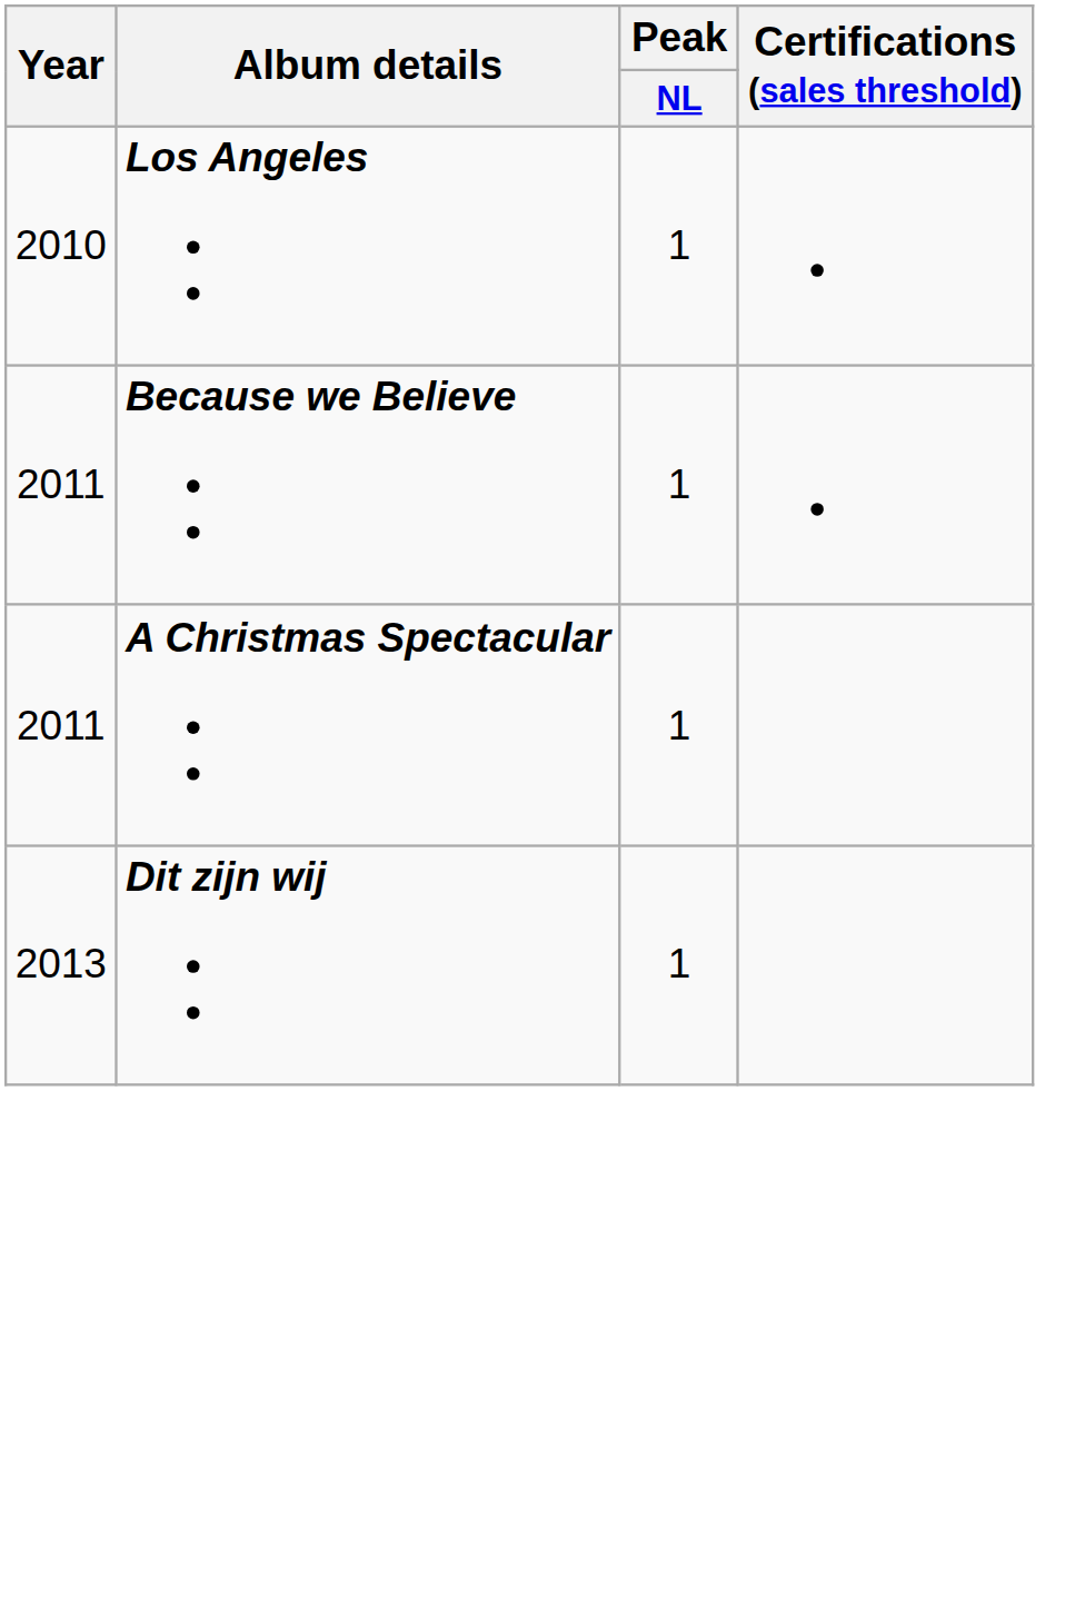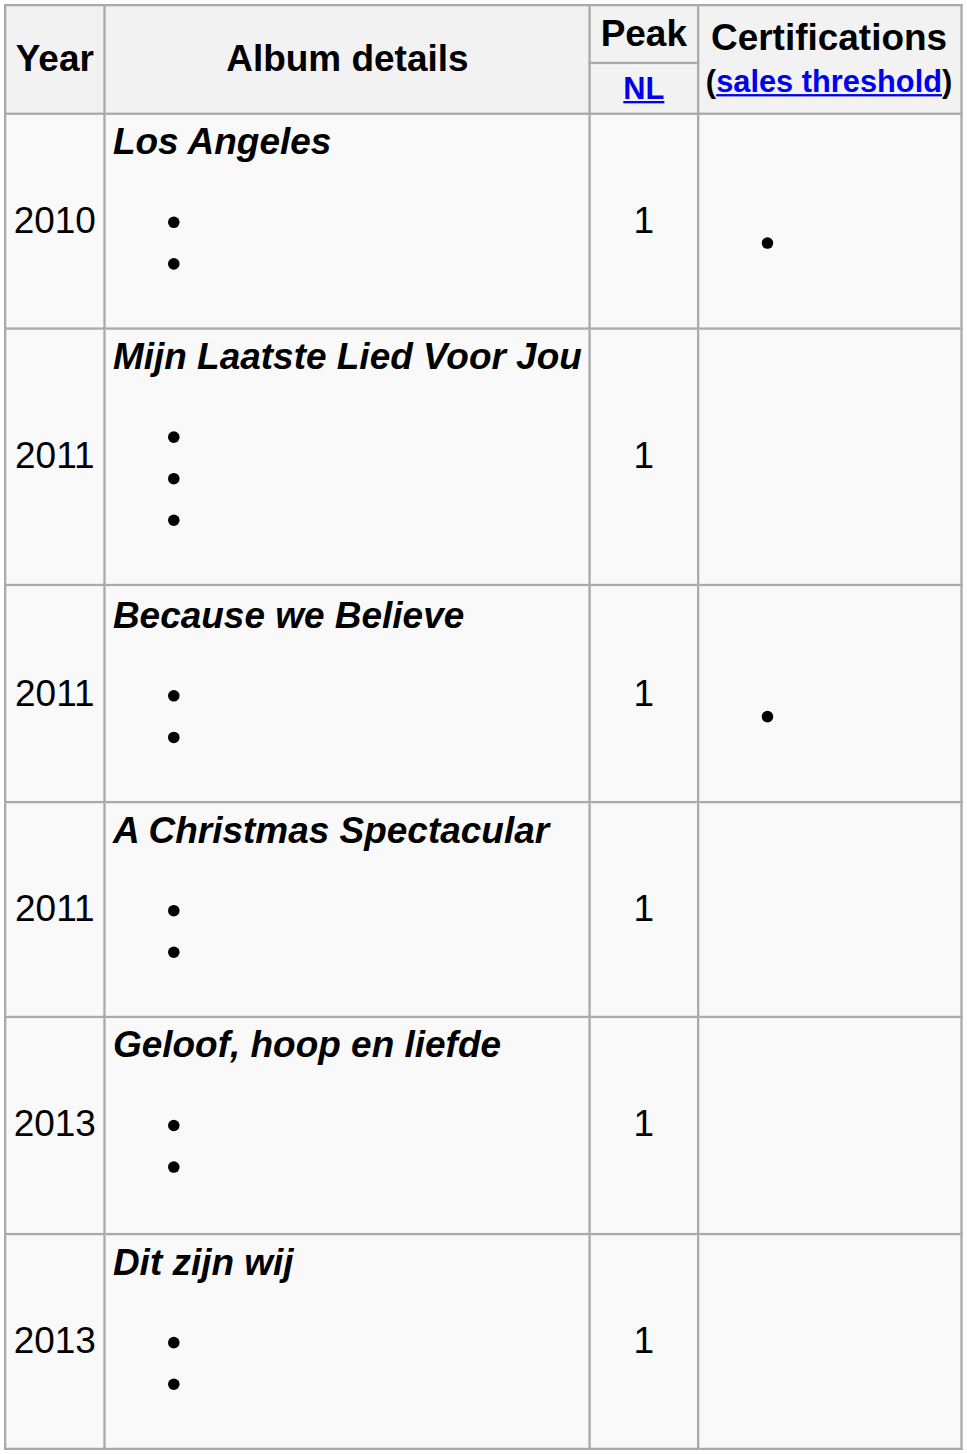 <table class="wikitable" style="text-align: center;">
 <tr>
 <th rowspan="2">Year</th>
 <th rowspan="2">Album details</th>
 <th>Peak</th>
 <th rowspan="2">Certifications<br><small>(<a href='#'>sales threshold</a>)</small></th>
 </tr>
 <tr style="font-size: smaller;">
 <th style="width:40px;"><a href='#'>NL</a></th>
 </tr>
 <tr>
 <td>2010</td>
 <td style="text-align:left;"><strong><em>Los Angeles</em></strong><br><ul><li></li><li></li></ul></td>
 <td align="center">1</td>
 <td style="text-align:left;"><br><ul><li></li></ul></td>
 </tr>
 <tr>
 <td>2011</td>
+<td style="text-align:left;"><strong><em>Mijn Laatste Lied Voor Jou</em></strong><br><ul><li></li><li></li><li></li></ul></td>
+<td align="center">1</td>
+<td style="text-align:left;"></td>
+</tr>
+<tr>
+<td>2011</td>
 <td style="text-align:left;"><strong><em>Because we Believe</em></strong><br><ul><li></li><li></li></ul></td>
 <td align="center">1</td>
 <td style="text-align:left;"><br><ul><li></li></ul></td>
 </tr>
 <tr>
 <td>2011</td>
 <td style="text-align:left;"><strong><em>A Christmas Spectacular</em></strong><br><ul><li></li><li></li></ul></td>
 <td align="center">1</td>
 <td style="text-align:left;"></td>
 </tr>
 <tr>
 <td>2013</td>
+<td style="text-align:left;"><strong><em>Geloof, hoop en liefde</em></strong><br><ul><li></li><li></li></ul></td>
+<td align="center">1</td>
+<td style="text-align:left;"></td>
+</tr>
+<tr>
+<td>2013</td>
 <td style="text-align:left;"><strong><em>Dit zijn wij</em></strong><br><ul><li></li><li></li></ul></td>
 <td align="center">1</td>
 <td style="text-align:left;"></td>
 </tr>
 </table>
